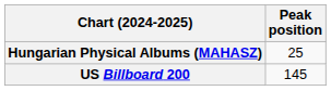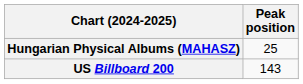 <table class="wikitable sortable plainrowheaders" style="text-align:center">
 <tr>
 <th scope="col">Chart (2024-2025)</th>
 <th scope="col">Peak<br>position</th>
 </tr>
 <tr>
 <th scope="row">Hungarian Physical Albums (<a href='#'>MAHASZ</a>)</th>
 <td>25</td>
 </tr>
 <tr>
 <th scope="row">US <a href='#'><em>Billboard</em> 200</a></th>
-<td>145</td>
+<td>143</td>
 </tr>
 </table>
